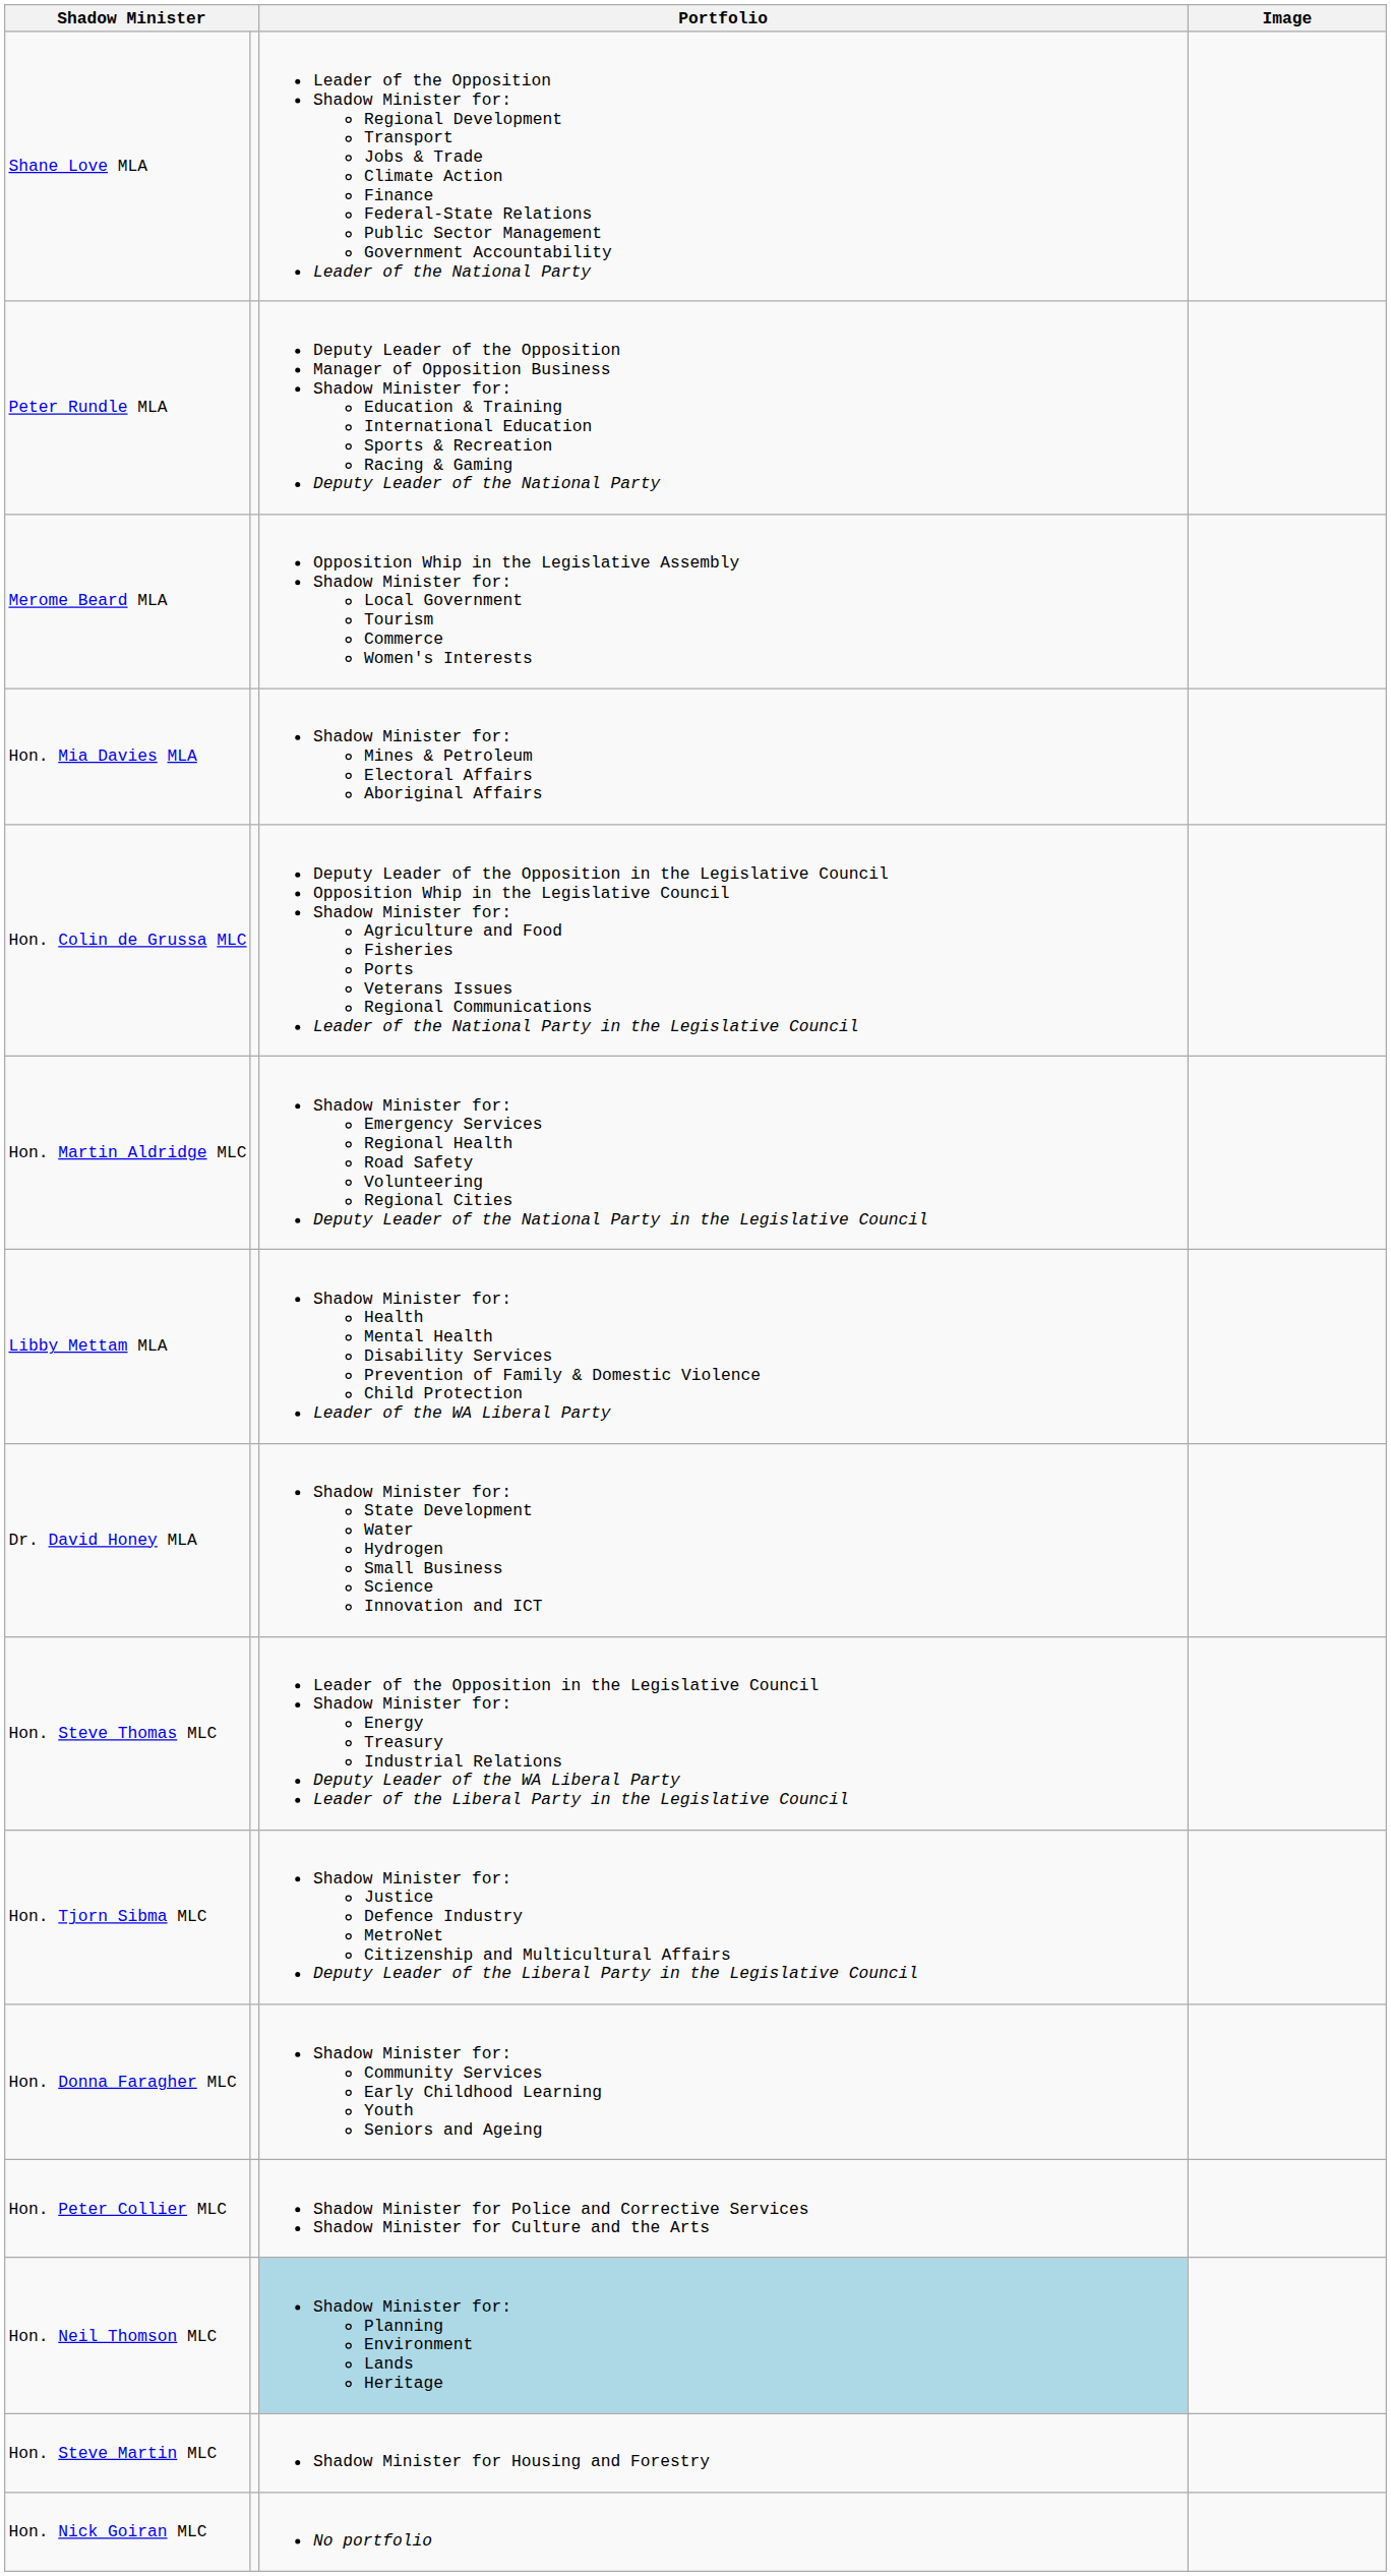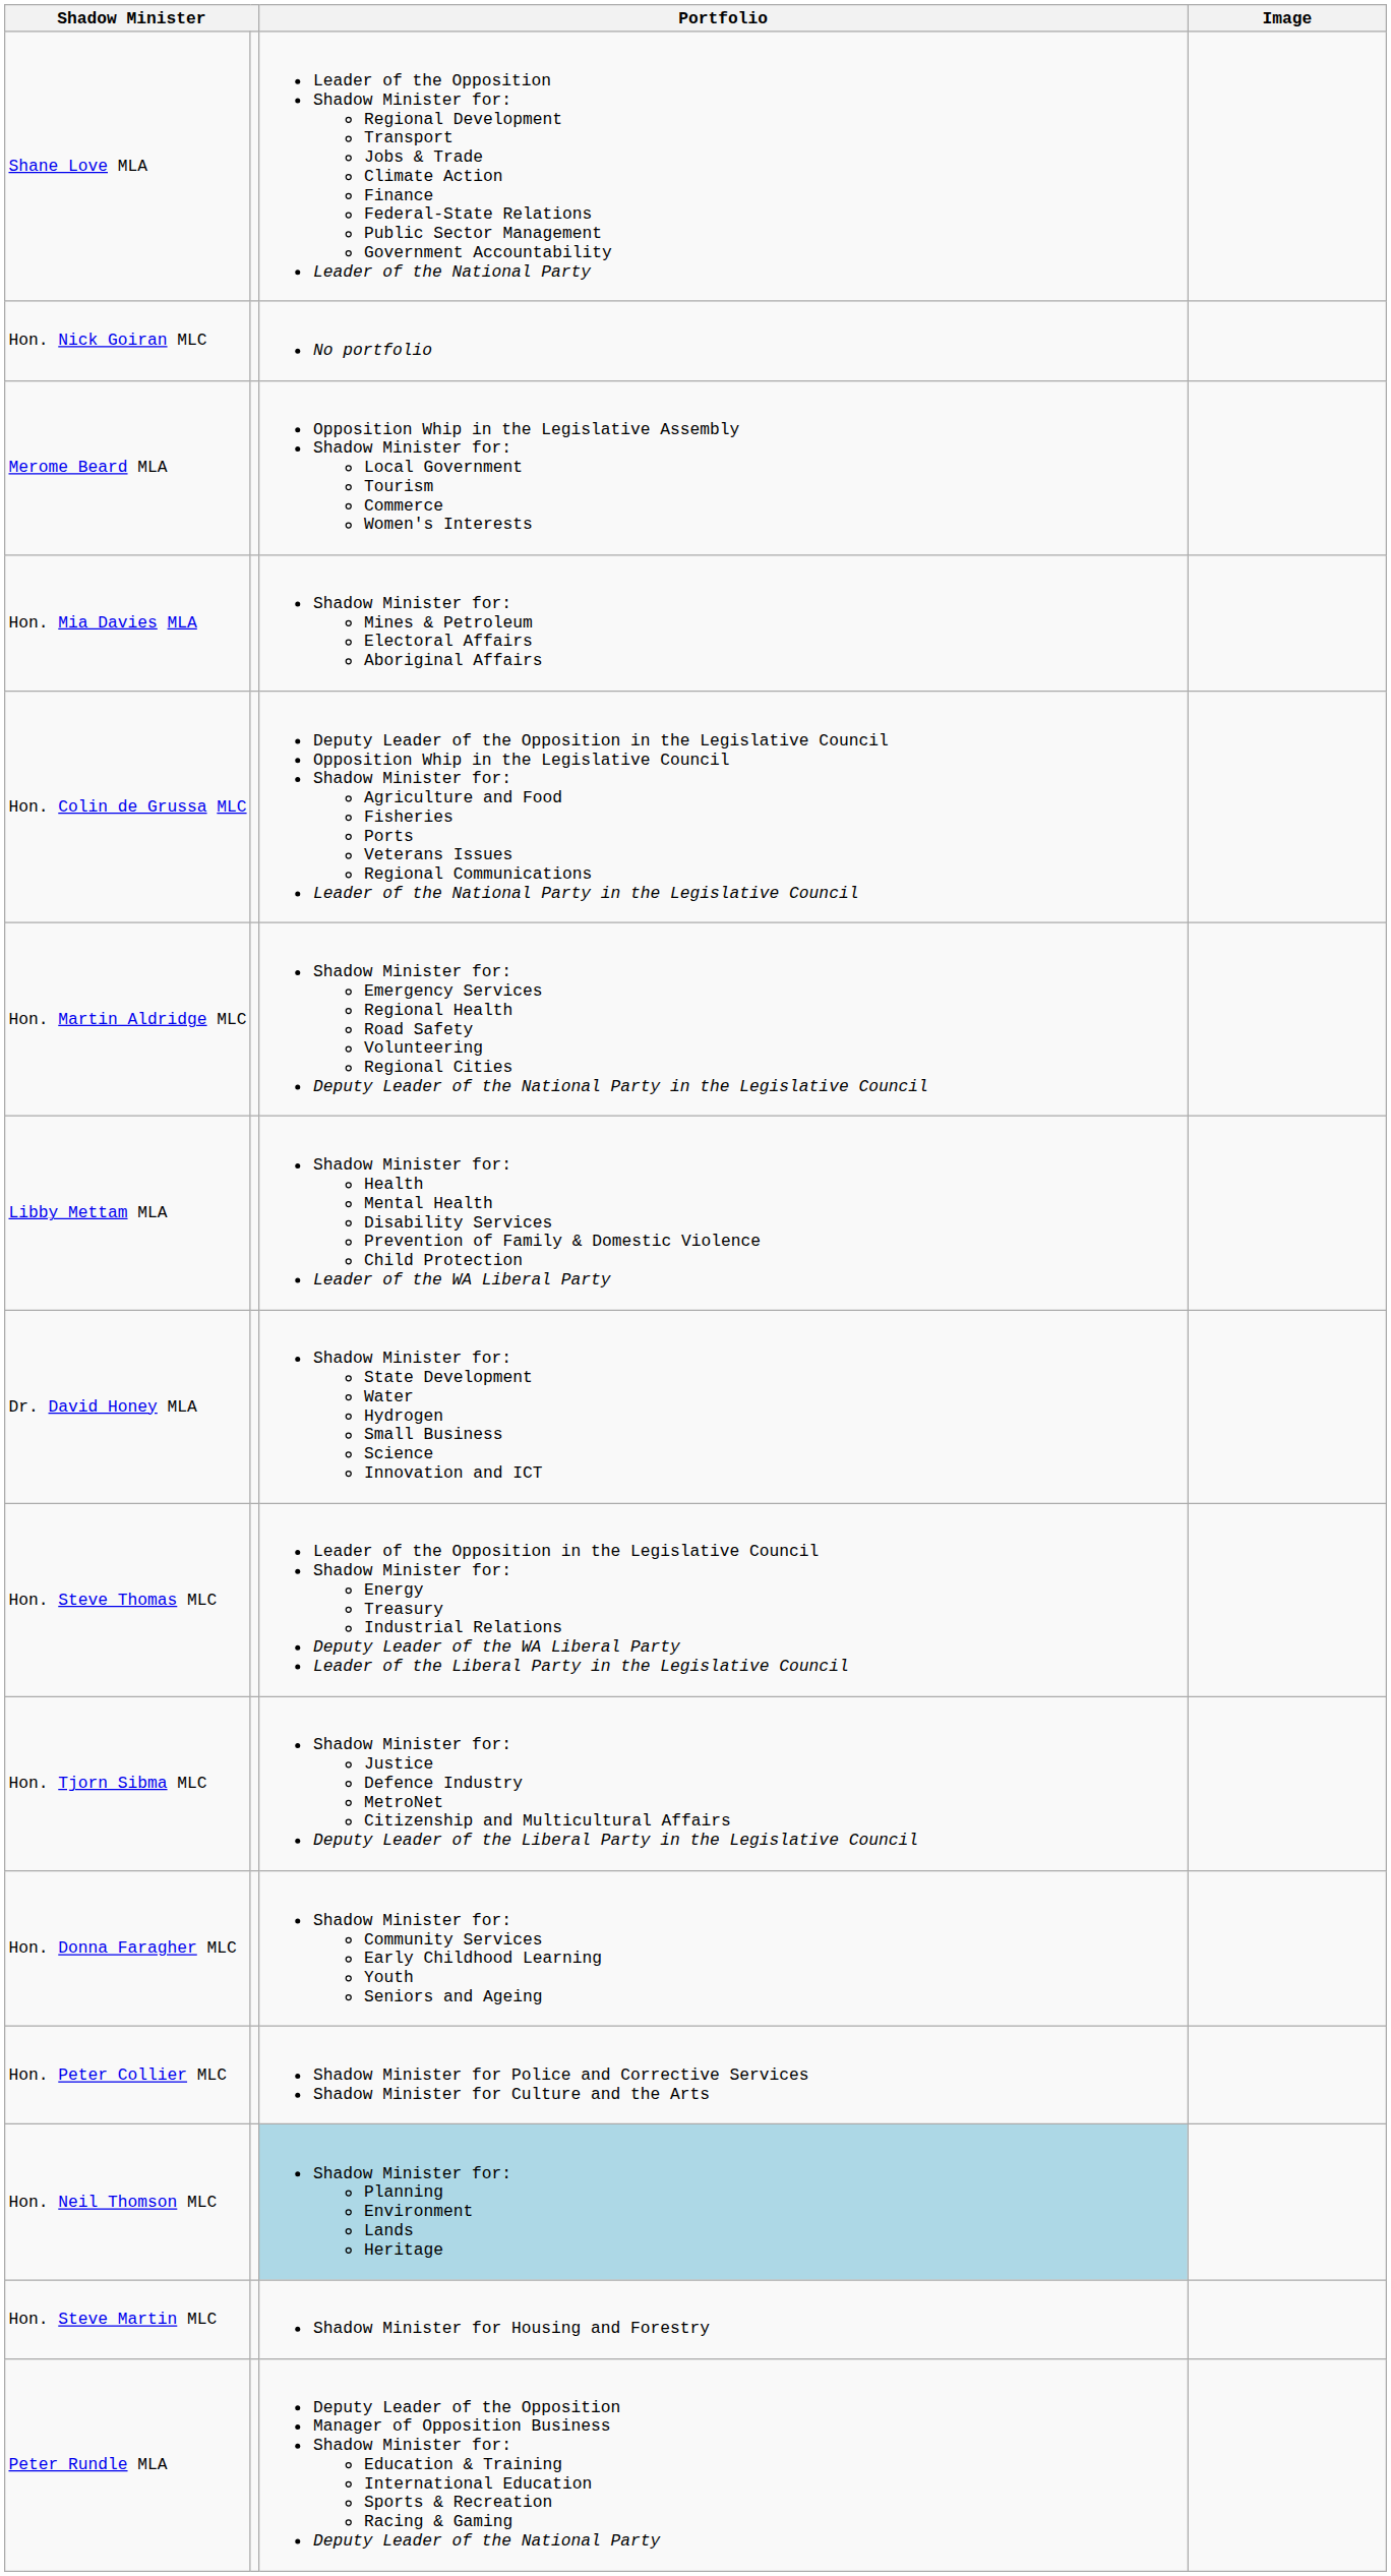 <table class="wikitable">
 <tr>
 <th width=80 colspan="2">Shadow Minister</th>
 <th width=725>Portfolio</th>
 <th width=150>Image</th>
 </tr>
 <tr>
 <td><a href='#'>Shane Love</a> MLA</td>
 <td></td>
 <td><br><ul><li>Leader of the Opposition</li><li>Shadow Minister for:<ul><li>Regional Development</li><li>Transport</li><li>Jobs & Trade</li><li>Climate Action</li><li>Finance</li><li>Federal-State Relations</li><li>Public Sector Management</li><li>Government Accountability</li></ul></li><li><em>Leader of the National Party</em></li></ul></td>
 <td></td>
 </tr>
 <tr>
-<td><a href='#'>Peter Rundle</a> MLA</td>
+<td>Hon. <a href='#'>Nick Goiran</a> MLC</td>
 <td></td>
-<td><br><ul><li>Deputy Leader of the Opposition</li><li>Manager of Opposition Business</li><li>Shadow Minister for:<ul><li>Education & Training</li><li>International Education</li><li>Sports & Recreation</li><li>Racing & Gaming</li></ul></li><li><em>Deputy Leader of the National Party</em></li></ul></td>
+<td><br><ul><li><em>No portfolio</em></li></ul></td>
 <td></td>
 </tr>
 <tr>
 <td><a href='#'>Merome Beard</a> MLA</td>
 <td></td>
 <td><br><ul><li>Opposition Whip in the Legislative Assembly</li><li>Shadow Minister for:<ul><li>Local Government</li><li>Tourism</li><li>Commerce</li><li>Women's Interests</li></ul></li></ul></td>
 <td></td>
 </tr>
 <tr>
 <td>Hon. <a href='#'>Mia Davies</a> <a href='#'>MLA</a></td>
 <td></td>
 <td><br><ul><li>Shadow Minister for:<ul><li>Mines & Petroleum</li><li>Electoral Affairs</li><li>Aboriginal Affairs</li></ul></li></ul></td>
 <td></td>
 </tr>
 <tr>
 <td>Hon. <a href='#'>Colin de Grussa</a> <a href='#'>MLC</a></td>
 <td></td>
 <td><br><ul><li>Deputy Leader of the Opposition in the Legislative Council</li><li>Opposition Whip in the Legislative Council</li><li>Shadow Minister for:<ul><li>Agriculture and Food</li><li>Fisheries</li><li>Ports</li><li>Veterans Issues</li><li>Regional Communications</li></ul></li><li><em>Leader of the National Party in the Legislative Council</em></li></ul></td>
 <td></td>
 </tr>
 <tr>
 <td>Hon. <a href='#'>Martin Aldridge</a> MLC</td>
 <td></td>
 <td><br><ul><li>Shadow Minister for:<ul><li>Emergency Services</li><li>Regional Health</li><li>Road Safety</li><li>Volunteering</li><li>Regional Cities</li></ul></li><li><em>Deputy Leader of the National Party in the Legislative Council</em></li></ul></td>
 <td></td>
 </tr>
 <tr>
 <td><a href='#'>Libby Mettam</a> MLA</td>
 <td></td>
 <td><br><ul><li>Shadow Minister for:<ul><li>Health</li><li>Mental Health</li><li>Disability Services</li><li>Prevention of Family & Domestic Violence</li><li>Child Protection</li></ul></li><li><em>Leader of the WA Liberal Party</em></li></ul></td>
 <td></td>
 </tr>
 <tr>
 <td>Dr. <a href='#'>David Honey</a> MLA</td>
 <td></td>
 <td><br><ul><li>Shadow Minister for:<ul><li>State Development</li><li>Water</li><li>Hydrogen</li><li>Small Business</li><li>Science</li><li>Innovation and ICT</li></ul></li></ul></td>
 <td></td>
 </tr>
 <tr>
 <td>Hon. <a href='#'>Steve Thomas</a> MLC</td>
 <td></td>
 <td><br><ul><li>Leader of the Opposition in the Legislative Council</li><li>Shadow Minister for:<ul><li>Energy</li><li>Treasury</li><li>Industrial Relations</li></ul></li><li><em>Deputy Leader of the WA Liberal Party</em></li><li><em>Leader of the Liberal Party in the Legislative Council</em></li></ul></td>
 <td></td>
 </tr>
 <tr>
 <td>Hon. <a href='#'>Tjorn Sibma</a> MLC</td>
 <td></td>
 <td><br><ul><li>Shadow Minister for:<ul><li>Justice</li><li>Defence Industry</li><li>MetroNet</li><li>Citizenship and Multicultural Affairs</li></ul></li><li><em>Deputy Leader of the Liberal Party in the Legislative Council</em></li></ul></td>
 <td></td>
 </tr>
 <tr>
 <td>Hon. <a href='#'>Donna Faragher</a> MLC</td>
 <td></td>
 <td><br><ul><li>Shadow Minister for:<ul><li>Community Services</li><li>Early Childhood Learning</li><li>Youth</li><li>Seniors and Ageing</li></ul></li></ul></td>
 <td></td>
 </tr>
 <tr>
 <td>Hon. <a href='#'>Peter Collier</a> MLC</td>
 <td></td>
 <td><br><ul><li>Shadow Minister for Police and Corrective Services</li><li>Shadow Minister for Culture and the Arts</li></ul></td>
 <td></td>
 </tr>
 <tr>
 <td>Hon. <a href='#'>Neil Thomson</a> MLC</td>
 <td></td>
 <td style="background: lightblue;"><br><ul><li>Shadow Minister for:<ul><li>Planning</li><li>Environment</li><li>Lands</li><li>Heritage</li></ul></li></ul></td>
 <td></td>
 </tr>
 <tr>
 <td>Hon. <a href='#'>Steve Martin</a> MLC</td>
 <td></td>
 <td><br><ul><li>Shadow Minister for Housing and Forestry</li></ul></td>
 <td></td>
 </tr>
 <tr>
-<td>Hon. <a href='#'>Nick Goiran</a> MLC</td>
+<td><a href='#'>Peter Rundle</a> MLA</td>
 <td></td>
-<td><br><ul><li><em>No portfolio</em></li></ul></td>
+<td><br><ul><li>Deputy Leader of the Opposition</li><li>Manager of Opposition Business</li><li>Shadow Minister for:<ul><li>Education & Training</li><li>International Education</li><li>Sports & Recreation</li><li>Racing & Gaming</li></ul></li><li><em>Deputy Leader of the National Party</em></li></ul></td>
 <td></td>
 </tr>
 </table>
